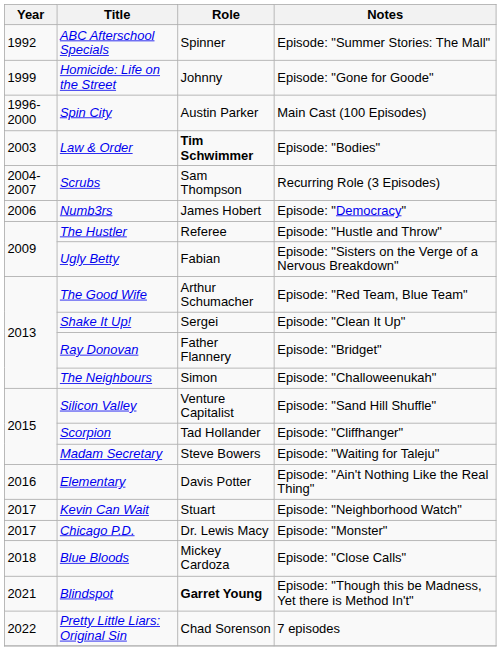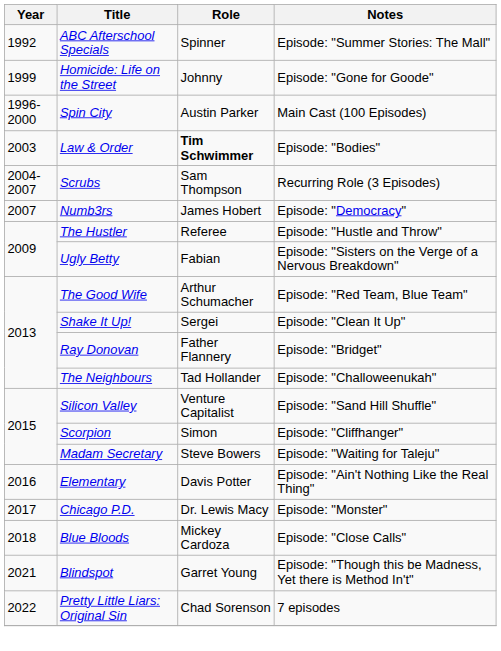 <table class="wikitable sortable">
 <tr>
 <th>Year</th>
 <th>Title</th>
 <th>Role</th>
 <th>Notes</th>
 </tr>
 <tr>
 <td>1992</td>
 <td><em><a href='#'>ABC Afterschool Specials</a></em></td>
 <td>Spinner</td>
 <td>Episode: "Summer Stories: The Mall"</td>
 </tr>
 <tr>
 <td>1999</td>
 <td><em><a href='#'>Homicide: Life on the Street</a></em></td>
 <td>Johnny</td>
 <td>Episode: "Gone for Goode"</td>
 </tr>
 <tr>
 <td>1996-2000</td>
 <td><em><a href='#'>Spin City</a></em></td>
 <td>Austin Parker</td>
 <td>Main Cast (100 Episodes)</td>
 </tr>
 <tr>
 <td>2003</td>
 <td><em><a href='#'>Law & Order</a></em></td>
 <td><strong>Tim Schwimmer</strong></td>
 <td>Episode: "Bodies"</td>
 </tr>
 <tr>
 <td>2004-2007</td>
 <td><em><a href='#'>Scrubs</a></em></td>
 <td>Sam Thompson</td>
 <td>Recurring Role (3 Episodes)</td>
 </tr>
 <tr>
-<td>2006</td>
+<td>2007</td>
 <td><em><a href='#'>Numb3rs</a></em></td>
 <td>James Hobert</td>
 <td>Episode: "<a href='#'>Democracy</a>"</td>
 </tr>
 <tr>
 <td rowspan=2>2009</td>
 <td><em><a href='#'>The Hustler</a></em></td>
 <td>Referee</td>
 <td>Episode: "Hustle and Throw"</td>
 </tr>
 <tr>
 <td><em><a href='#'>Ugly Betty</a></em></td>
 <td>Fabian</td>
 <td>Episode: "Sisters on the Verge of a Nervous Breakdown"</td>
 </tr>
 <tr>
 <td rowspan=4>2013</td>
 <td><em><a href='#'>The Good Wife</a></em></td>
 <td>Arthur Schumacher</td>
 <td>Episode: "Red Team, Blue Team"</td>
 </tr>
 <tr>
 <td><em><a href='#'>Shake It Up!</a></em></td>
 <td>Sergei</td>
 <td>Episode: "Clean It Up"</td>
 </tr>
 <tr>
 <td><em><a href='#'>Ray Donovan</a></em></td>
 <td>Father Flannery</td>
 <td>Episode: "Bridget"</td>
 </tr>
 <tr>
 <td><em><a href='#'>The Neighbours</a></em></td>
-<td>Simon</td>
+<td>Tad Hollander</td>
 <td>Episode: "Challoweenukah"</td>
 </tr>
 <tr>
 <td rowspan=3>2015</td>
 <td><em><a href='#'>Silicon Valley</a></em></td>
 <td>Venture Capitalist</td>
 <td>Episode: "Sand Hill Shuffle"</td>
 </tr>
 <tr>
 <td><em><a href='#'>Scorpion</a></em></td>
-<td>Tad Hollander</td>
+<td>Simon</td>
 <td>Episode: "Cliffhanger"</td>
 </tr>
 <tr>
 <td><em><a href='#'>Madam Secretary</a></em></td>
 <td>Steve Bowers</td>
 <td>Episode: "Waiting for Taleju"</td>
 </tr>
 <tr>
 <td>2016</td>
 <td><em><a href='#'>Elementary</a></em></td>
 <td>Davis Potter</td>
 <td>Episode: "Ain't Nothing Like the Real Thing"</td>
-</tr>
-<tr>
-<td>2017</td>
-<td><em><a href='#'>Kevin Can Wait</a></em></td>
-<td>Stuart</td>
-<td>Episode: "Neighborhood Watch"</td>
 </tr>
 <tr>
 <td>2017</td>
 <td><em><a href='#'>Chicago P.D.</a></em></td>
 <td>Dr. Lewis Macy</td>
 <td>Episode: "Monster"</td>
 </tr>
 <tr>
 <td>2018</td>
 <td><em><a href='#'>Blue Bloods</a></em></td>
 <td>Mickey Cardoza</td>
 <td>Episode: "Close Calls"</td>
 </tr>
 <tr>
 <td>2021</td>
 <td><em><a href='#'>Blindspot</a></em></td>
-<td><strong>Garret Young</strong></td>
+<td>Garret Young</td>
 <td>Episode: "Though this be Madness, Yet there is Method In't"</td>
 </tr>
 <tr>
 <td>2022</td>
 <td><em><a href='#'>Pretty Little Liars: Original Sin</a></em></td>
 <td>Chad Sorenson</td>
 <td>7 episodes</td>
 </tr>
 <tr>
 </tr>
 </table>
